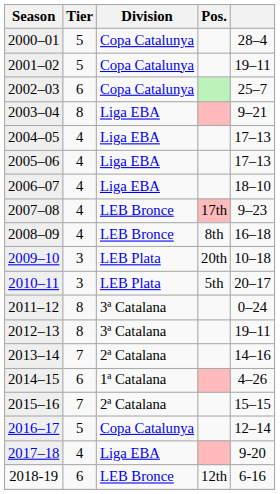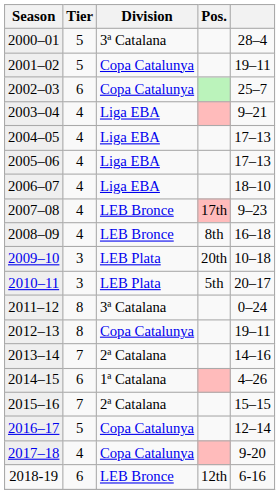 <table class="wikitable" style="font-size:85%; text-align:center">
 <tr>
 <th>Season</th>
 <th>Tier</th>
 <th>Division</th>
 <th>Pos.</th>
 <th></th>
 </tr>
 <tr>
 <td bgcolor=#efefef>2000–01</td>
 <td>5</td>
-<td align=left><a href='#'>Copa Catalunya</a></td>
+<td align=left>3ª Catalana</td>
 <td></td>
 <td>28–4</td>
 </tr>
 <tr>
 <td bgcolor=#efefef>2001–02</td>
 <td>5</td>
 <td align=left><a href='#'>Copa Catalunya</a></td>
 <td></td>
 <td>19–11</td>
 </tr>
 <tr>
 <td bgcolor=#efefef>2002–03</td>
 <td>6</td>
 <td align=left><a href='#'>Copa Catalunya</a></td>
 <td bgcolor=BBF3BB></td>
 <td>25–7</td>
 </tr>
 <tr>
 <td bgcolor=#efefef>2003–04</td>
-<td>8</td>
+<td>4</td>
 <td align=left><a href='#'>Liga EBA</a></td>
 <td bgcolor=#FFBBBB></td>
 <td>9–21</td>
 </tr>
 <tr>
 <td bgcolor=#efefef>2004–05</td>
 <td>4</td>
 <td align=left><a href='#'>Liga EBA</a></td>
 <td></td>
 <td>17–13</td>
 </tr>
 <tr>
 <td bgcolor=#efefef>2005–06</td>
 <td>4</td>
 <td align=left><a href='#'>Liga EBA</a></td>
 <td></td>
 <td>17–13</td>
 </tr>
 <tr>
 <td bgcolor=#efefef>2006–07</td>
 <td>4</td>
 <td align=left><a href='#'>Liga EBA</a></td>
 <td></td>
 <td>18–10</td>
 </tr>
 <tr>
 <td bgcolor=#efefef>2007–08</td>
 <td>4</td>
 <td align=left><a href='#'>LEB Bronce</a></td>
 <td bgcolor=FFBBBB>17th</td>
 <td>9–23</td>
 </tr>
 <tr>
 <td bgcolor=#efefef>2008–09</td>
 <td>4</td>
 <td align=left><a href='#'>LEB Bronce</a></td>
 <td>8th</td>
 <td>16–18</td>
 </tr>
 <tr>
 <td bgcolor=#efefef><a href='#'>2009–10</a></td>
 <td>3</td>
 <td align=left><a href='#'>LEB Plata</a></td>
 <td>20th</td>
 <td>10–18</td>
 </tr>
 <tr>
 <td bgcolor=#efefef><a href='#'>2010–11</a></td>
 <td>3</td>
 <td align=left><a href='#'>LEB Plata</a></td>
 <td>5th</td>
 <td>20–17</td>
 </tr>
 <tr>
 <td bgcolor=#efefef>2011–12</td>
 <td>8</td>
 <td align=left>3ª Catalana</td>
 <td></td>
 <td>0–24</td>
 </tr>
 <tr>
 <td bgcolor=#efefef>2012–13</td>
 <td>8</td>
-<td align=left>3ª Catalana</td>
+<td align=left><a href='#'>Copa Catalunya</a></td>
 <td></td>
 <td>19–11</td>
 </tr>
 <tr>
 <td bgcolor=#efefef>2013–14</td>
 <td>7</td>
 <td align=left>2ª Catalana</td>
 <td></td>
 <td>14–16</td>
 </tr>
 <tr>
 <td bgcolor=#efefef>2014–15</td>
 <td>6</td>
 <td align=left>1ª Catalana</td>
 <td bgcolor=FFBBBB></td>
 <td>4–26</td>
 </tr>
 <tr>
 <td bgcolor=#efefef>2015–16</td>
 <td>7</td>
 <td align=left>2ª Catalana</td>
 <td></td>
 <td>15–15</td>
 </tr>
 <tr>
 <td bgcolor=#efefef><a href='#'>2016–17</a></td>
 <td>5</td>
 <td align=left><a href='#'>Copa Catalunya</a></td>
 <td></td>
 <td>12–14</td>
 </tr>
 <tr>
 <td bgcolor=#efefef><a href='#'>2017–18</a></td>
 <td>4</td>
-<td align=left><a href='#'>Liga EBA</a></td>
+<td align=left><a href='#'>Copa Catalunya</a></td>
 <td bgcolor=FFBBBB></td>
 <td>9-20</td>
 </tr>
 <tr>
 <td>2018-19</td>
 <td>6</td>
 <td align=left><a href='#'>LEB Bronce</a></td>
 <td>12th</td>
 <td>6-16</td>
 </tr>
 <tr>
 </tr>
 </table>
